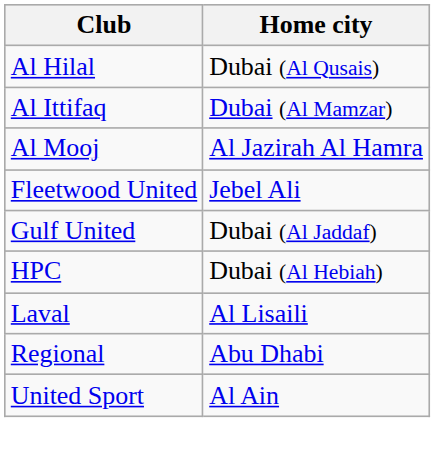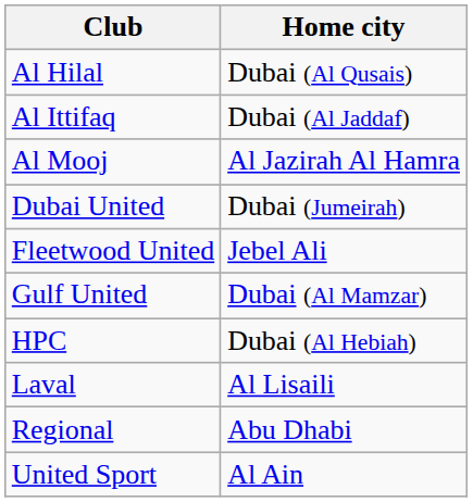 <table class="wikitable sortable" style="text-align: left;">
 <tr>
 <th>Club</th>
 <th>Home city</th>
 </tr>
 <tr>
 <td><a href='#'>Al Hilal</a></td>
 <td>Dubai <small>(<a href='#'>Al Qusais</a>)</small></td>
 </tr>
 <tr>
 <td><a href='#'>Al Ittifaq</a></td>
-<td><a href='#'>Dubai</a> <small>(<a href='#'>Al Mamzar</a>)</small></td>
+<td>Dubai <small>(<a href='#'>Al Jaddaf</a>)</small></td>
 </tr>
 <tr>
 <td><a href='#'>Al Mooj</a></td>
 <td><a href='#'>Al Jazirah Al Hamra</a></td>
+</tr>
+<tr>
+<td><a href='#'>Dubai United</a></td>
+<td>Dubai <small>(<a href='#'>Jumeirah</a>)</small></td>
 </tr>
 <tr>
 <td><a href='#'>Fleetwood United</a></td>
 <td><a href='#'>Jebel Ali</a></td>
 </tr>
 <tr>
 <td><a href='#'>Gulf United</a></td>
-<td>Dubai <small>(<a href='#'>Al Jaddaf</a>)</small></td>
+<td><a href='#'>Dubai</a> <small>(<a href='#'>Al Mamzar</a>)</small></td>
 </tr>
 <tr>
 <td><a href='#'>HPC</a></td>
 <td>Dubai <small>(<a href='#'>Al Hebiah</a>)</small></td>
 </tr>
 <tr>
 <td><a href='#'>Laval</a></td>
 <td><a href='#'>Al Lisaili</a></td>
 </tr>
 <tr>
 <td><a href='#'>Regional</a></td>
 <td><a href='#'>Abu Dhabi</a></td>
 </tr>
 <tr>
 <td><a href='#'>United Sport</a></td>
 <td><a href='#'>Al Ain</a></td>
 </tr>
 </table>
